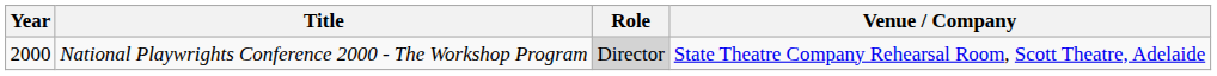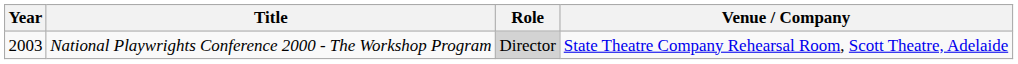 <table class="wikitable">
 <tr>
 <th>Year</th>
 <th>Title</th>
 <th>Role</th>
 <th>Venue / Company</th>
 </tr>
 <tr>
-<td>2000</td>
+<td>2003</td>
 <td><em>National Playwrights Conference 2000 - The Workshop Program</em></td>
 <td style="background: lightgrey;">Director</td>
 <td><a href='#'>State Theatre Company Rehearsal Room</a>, <a href='#'>Scott Theatre, Adelaide</a></td>
 </tr>
 </table>
